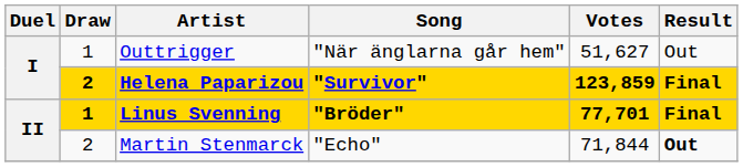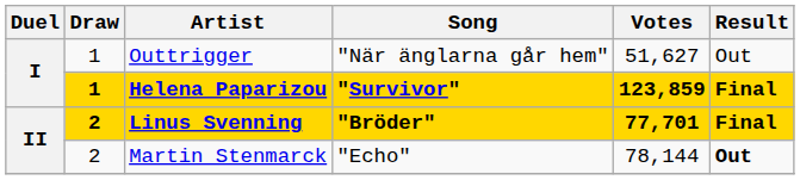 <table class="sortable wikitable" style="margin: 1em auto 1em auto; text-align:center;">
 <tr>
 <th>Duel</th>
 <th>Draw</th>
 <th>Artist</th>
 <th>Song</th>
 <th>Votes</th>
 <th>Result</th>
 </tr>
 <tr>
 <th rowspan="2">I</th>
 <td>1</td>
 <td align="left"><a href='#'>Outtrigger</a></td>
 <td align="left">"När änglarna går hem"</td>
 <td>51,627</td>
 <td align="left">Out</td>
 </tr>
 <tr>
-<td bgcolor="gold"><strong>2</strong></td>
+<td bgcolor="gold"><strong>1</strong></td>
 <td align="left" bgcolor="gold"><strong><a href='#'>Helena Paparizou</a></strong></td>
 <td align="left" bgcolor="gold"><strong>"<a href='#'>Survivor</a>"</strong></td>
 <td bgcolor="gold"><strong>123,859</strong></td>
 <td bgcolor="gold" align="left"><strong>Final</strong></td>
 </tr>
 <tr>
 <th rowspan="2">II</th>
-<td bgcolor="gold"><strong>1</strong></td>
+<td bgcolor="gold"><strong>2</strong></td>
 <td align="left" bgcolor="gold"><strong><a href='#'>Linus Svenning</a></strong></td>
 <td align="left" bgcolor="gold"><strong>"Bröder"</strong></td>
 <td bgcolor="gold"><strong>77,701</strong></td>
 <td bgcolor="gold" align="left"><strong>Final</strong></td>
 </tr>
 <tr>
 <td>2</td>
 <td align="left"><a href='#'>Martin Stenmarck</a></td>
 <td align="left">"Echo"</td>
-<td>71,844</td>
+<td>78,144</td>
 <td align="left"><strong>Out</strong></td>
 </tr>
 <tr>
 </tr>
 </table>
